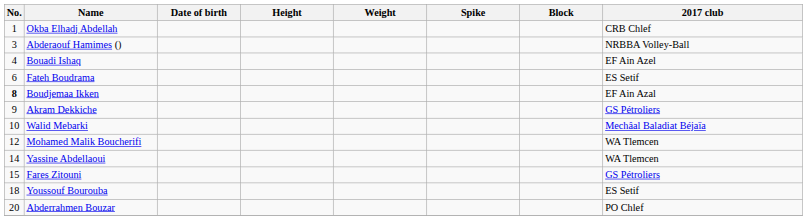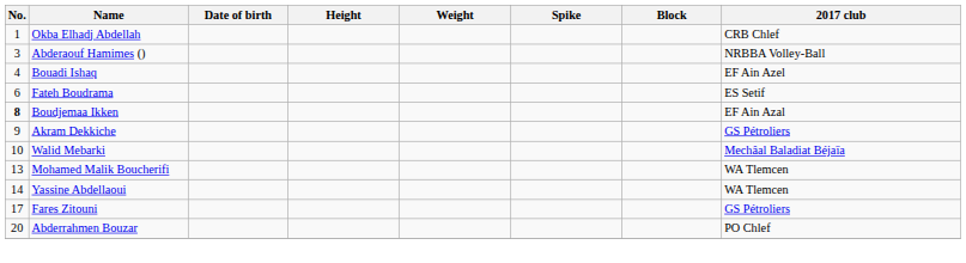 <table class="wikitable sortable" style="font-size:100%; text-align:center;">
 <tr>
 <th>No.</th>
 <th style="width:13em">Name</th>
 <th style="width:8em">Date of birth</th>
 <th style="width:9em">Height</th>
 <th style="width:9em">Weight</th>
 <th style="width:9em">Spike</th>
 <th style="width:8em">Block</th>
 <th style="width:20em">2017 club</th>
 </tr>
 <tr>
 <td>1</td>
 <td align=left><a href='#'>Okba Elhadj Abdellah</a></td>
 <td align=right></td>
 <td></td>
 <td></td>
 <td></td>
 <td></td>
 <td align=left> CRB Chlef</td>
 </tr>
 <tr>
 <td>3</td>
 <td align=left><a href='#'>Abderaouf Hamimes</a> ()</td>
 <td align=right></td>
 <td></td>
 <td></td>
 <td></td>
 <td></td>
 <td align=left> NRBBA Volley-Ball</td>
 </tr>
 <tr>
 <td>4</td>
 <td align=left><a href='#'>Bouadi Ishaq</a></td>
 <td align=right></td>
 <td></td>
 <td></td>
 <td></td>
 <td></td>
 <td align=left> EF Ain Azel</td>
 </tr>
 <tr>
 <td>6</td>
 <td align=left><a href='#'>Fateh Boudrama</a></td>
 <td align=right></td>
 <td></td>
 <td></td>
 <td></td>
 <td></td>
 <td align=left> ES Setif</td>
 </tr>
 <tr>
 <td><strong>8</strong></td>
 <td align=left><a href='#'>Boudjemaa Ikken</a></td>
 <td align=right></td>
 <td></td>
 <td></td>
 <td></td>
 <td></td>
 <td align=left> EF Ain Azal</td>
 </tr>
 <tr>
 <td>9</td>
 <td align=left><a href='#'>Akram Dekkiche</a></td>
 <td align=right></td>
 <td></td>
 <td></td>
 <td></td>
 <td></td>
 <td align=left> <a href='#'>GS Pétroliers</a></td>
 </tr>
 <tr>
 <td>10</td>
 <td align=left><a href='#'>Walid Mebarki</a></td>
 <td align=right></td>
 <td></td>
 <td></td>
 <td></td>
 <td></td>
 <td align=left> <a href='#'>Mechâal Baladiat Béjaïa</a></td>
 </tr>
 <tr>
-<td>12</td>
+<td>13</td>
 <td align=left><a href='#'>Mohamed Malik Boucherifi</a></td>
 <td align=right></td>
 <td></td>
 <td></td>
 <td></td>
 <td></td>
 <td align=left> WA Tlemcen</td>
 </tr>
 <tr>
 <td>14</td>
 <td align=left><a href='#'>Yassine Abdellaoui</a></td>
 <td align=right></td>
 <td></td>
 <td></td>
 <td></td>
 <td></td>
 <td align=left> WA Tlemcen</td>
 </tr>
 <tr>
-<td>15</td>
+<td>17</td>
 <td align=left><a href='#'>Fares Zitouni</a></td>
 <td align=right></td>
 <td></td>
 <td></td>
 <td></td>
 <td></td>
 <td align=left> <a href='#'>GS Pétroliers</a></td>
-</tr>
-<tr>
-<td>18</td>
-<td align=left><a href='#'>Youssouf Bourouba</a></td>
-<td align=right></td>
-<td></td>
-<td></td>
-<td></td>
-<td></td>
-<td align=left> ES Setif</td>
 </tr>
 <tr>
 <td>20</td>
 <td align=left><a href='#'>Abderrahmen Bouzar</a></td>
 <td align=right></td>
 <td></td>
 <td></td>
 <td></td>
 <td></td>
 <td align=left> PO Chlef</td>
 </tr>
 <tr>
 </tr>
 </table>
